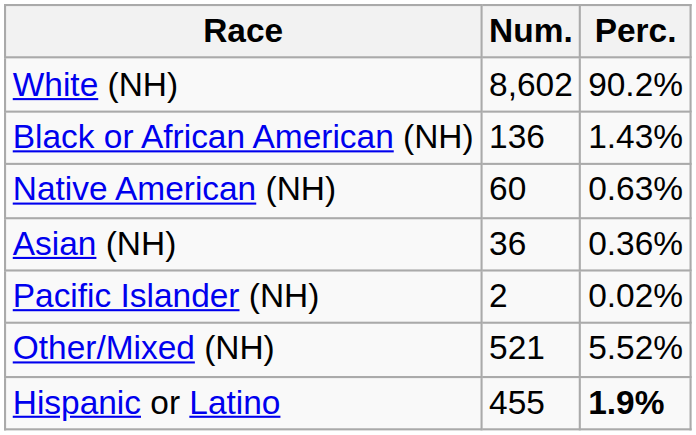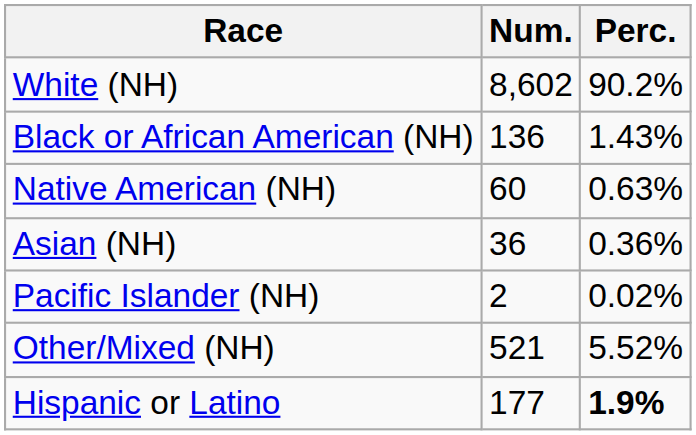 <table class="wikitable">
 <tr>
 <th>Race</th>
 <th>Num.</th>
 <th>Perc.</th>
 </tr>
 <tr>
 <td><a href='#'>White</a> (NH)</td>
 <td>8,602</td>
 <td>90.2%</td>
 </tr>
 <tr>
 <td><a href='#'>Black or African American</a> (NH)</td>
 <td>136</td>
 <td>1.43%</td>
 </tr>
 <tr>
 <td><a href='#'>Native American</a> (NH)</td>
 <td>60</td>
 <td>0.63%</td>
 </tr>
 <tr>
 <td><a href='#'>Asian</a> (NH)</td>
 <td>36</td>
 <td>0.36%</td>
 </tr>
 <tr>
 <td><a href='#'>Pacific Islander</a> (NH)</td>
 <td>2</td>
 <td>0.02%</td>
 </tr>
 <tr>
 <td><a href='#'>Other/Mixed</a> (NH)</td>
 <td>521</td>
 <td>5.52%</td>
 </tr>
 <tr>
 <td><a href='#'>Hispanic</a> or <a href='#'>Latino</a></td>
-<td>455</td>
+<td>177</td>
 <td><strong>1.9%</strong></td>
 </tr>
 </table>
